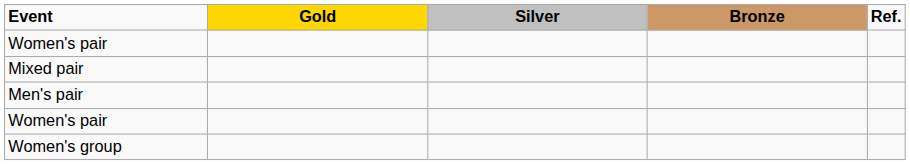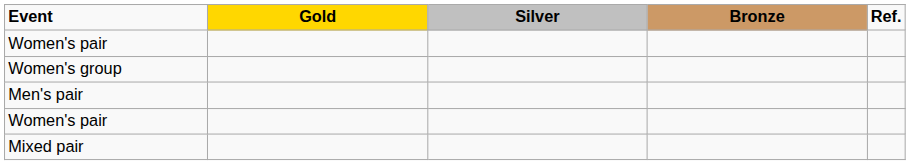 <table class="wikitable">
 <tr>
 <td style="width:12em;"><strong>Event</strong></td>
 <td style="text-align:center; background:gold; width:13em;"><strong>Gold</strong></td>
 <td style="text-align:center; background:silver; width:13em;"><strong>Silver</strong></td>
 <td style="text-align:center; background:#c96; width:13em;"><strong>Bronze</strong></td>
 <td style="width:1em;"><strong>Ref.</strong></td>
 </tr>
 <tr>
 <td>Women's pair</td>
 <td></td>
 <td></td>
 <td></td>
 <td></td>
 </tr>
 <tr>
-<td>Mixed pair</td>
+<td>Women's group</td>
 <td></td>
 <td></td>
 <td></td>
 <td></td>
 </tr>
 <tr>
 <td>Men's pair</td>
 <td></td>
 <td></td>
 <td></td>
 <td></td>
 </tr>
 <tr>
 <td>Women's pair</td>
 <td></td>
 <td></td>
 <td></td>
 <td></td>
 </tr>
 <tr>
-<td>Women's group</td>
+<td>Mixed pair</td>
 <td></td>
 <td></td>
 <td></td>
 <td></td>
 </tr>
 </table>
